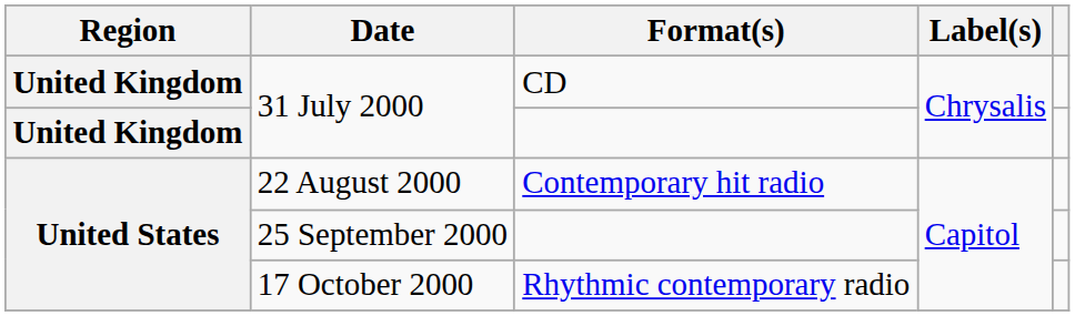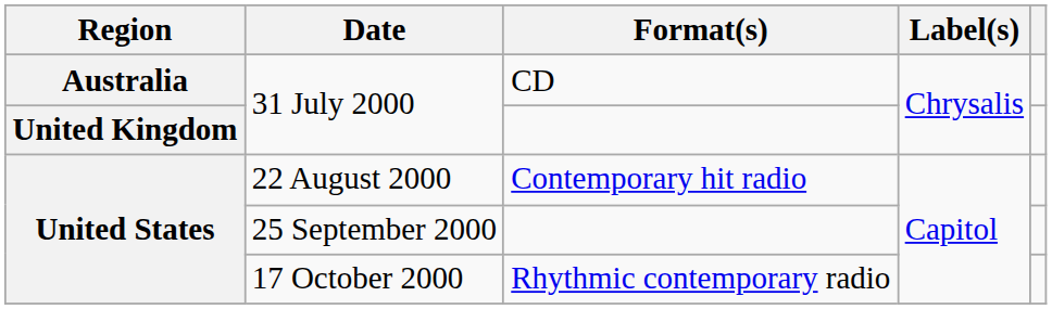 <table class="wikitable plainrowheaders">
 <tr>
 <th scope="col">Region</th>
 <th scope="col">Date</th>
 <th scope="col">Format(s)</th>
 <th scope="col">Label(s)</th>
 <th scope="col"></th>
 </tr>
 <tr>
-<th scope="row">United Kingdom</th>
+<th scope="row">Australia</th>
 <td rowspan="2">31 July 2000</td>
 <td>CD</td>
 <td rowspan="2"><a href='#'>Chrysalis</a></td>
 <td align="center"></td>
 </tr>
 <tr>
 <th scope="row">United Kingdom</th>
 <td></td>
 <td align="center"></td>
 </tr>
 <tr>
 <th scope="row" rowspan="3">United States</th>
 <td>22 August 2000</td>
 <td><a href='#'>Contemporary hit radio</a></td>
 <td rowspan="3"><a href='#'>Capitol</a></td>
 <td align="center"></td>
 </tr>
 <tr>
 <td>25 September 2000</td>
 <td></td>
 <td align="center"></td>
 </tr>
 <tr>
 <td>17 October 2000</td>
 <td><a href='#'>Rhythmic contemporary</a> radio</td>
 <td align="center"></td>
 </tr>
 </table>
